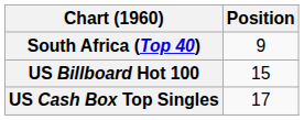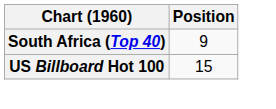 <table class="wikitable plainrowheaders" style="text-align:center">
 <tr>
 <th scope="col">Chart (1960)</th>
 <th scope="col">Position</th>
 </tr>
 <tr>
 <th scope="row">South Africa (<em><a href='#'>Top 40</a></em>)</th>
 <td>9</td>
 </tr>
 <tr>
 <th scope="row">US <em>Billboard</em> Hot 100</th>
 <td>15</td>
 </tr>
-<tr>
-<th scope="row">US <em>Cash Box</em> Top Singles</th>
-<td>17</td>
-</tr>
 </table>
